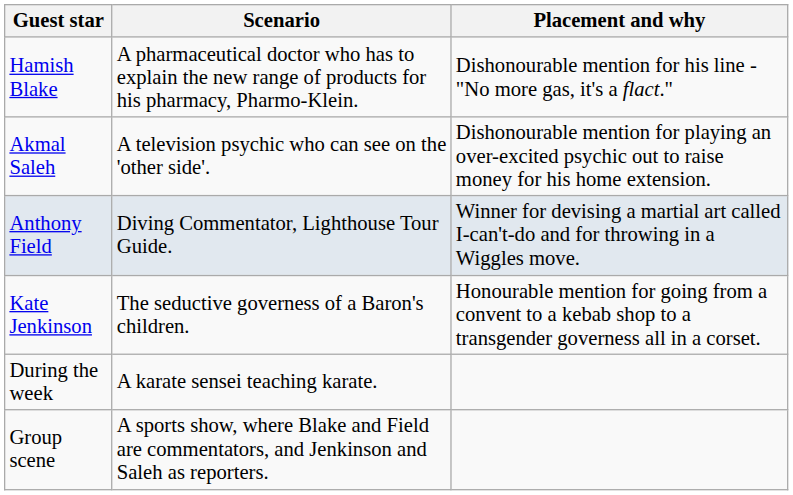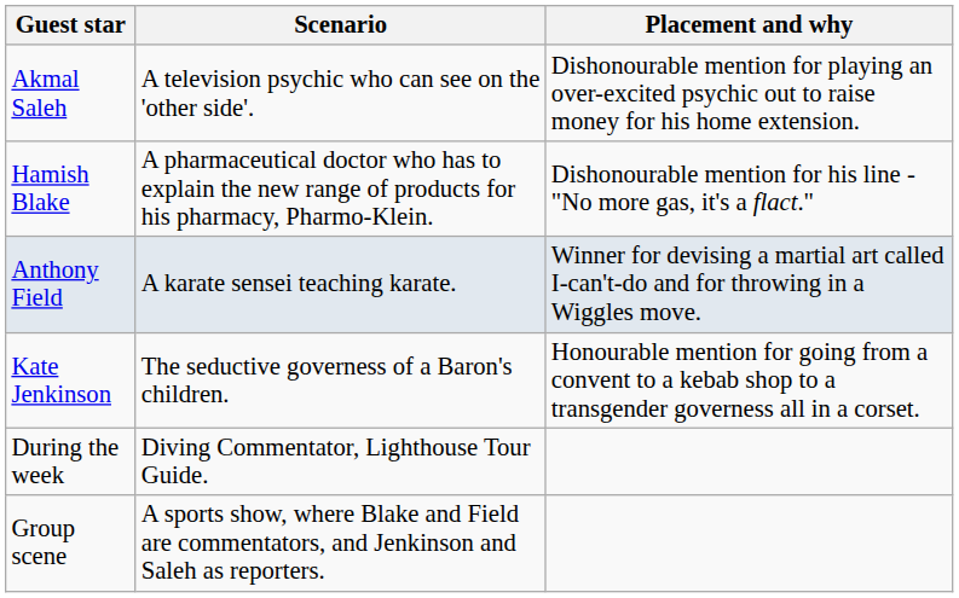 <table class="wikitable">
 <tr>
 <th>Guest star</th>
 <th>Scenario</th>
 <th>Placement and why</th>
 </tr>
 <tr>
+<td><a href='#'>Akmal Saleh</a></td>
+<td>A television psychic who can see on the 'other side'.</td>
+<td>Dishonourable mention for playing an over-excited psychic out to raise money for his home extension.</td>
+</tr>
+<tr>
 <td><a href='#'>Hamish Blake</a></td>
 <td>A pharmaceutical doctor who has to explain the new range of products for his pharmacy, Pharmo-Klein.</td>
 <td>Dishonourable mention for his line - "No more gas, it's a <em>flact</em>."</td>
 </tr>
-<tr>
-<td><a href='#'>Akmal Saleh</a></td>
-<td>A television psychic who can see on the 'other side'.</td>
-<td>Dishonourable mention for playing an over-excited psychic out to raise money for his home extension.</td>
-</tr>
 <tr style="background:#E1E8EF;">
 <td><a href='#'>Anthony Field</a></td>
-<td>Diving Commentator, Lighthouse Tour Guide.</td>
+<td>A karate sensei teaching karate.</td>
 <td>Winner for devising a martial art called I-can't-do and for throwing in a Wiggles move.</td>
 </tr>
 <tr>
 <td><a href='#'>Kate Jenkinson</a></td>
 <td>The seductive governess of a Baron's children.</td>
 <td>Honourable mention for going from a convent to a kebab shop to a transgender governess all in a corset.</td>
 </tr>
 <tr>
 <td>During the week</td>
-<td>A karate sensei teaching karate.</td>
+<td>Diving Commentator, Lighthouse Tour Guide.</td>
 <td></td>
 </tr>
 <tr>
 <td>Group scene</td>
 <td>A sports show, where Blake and Field are commentators, and Jenkinson and Saleh as reporters.</td>
 <td></td>
 </tr>
 </table>
